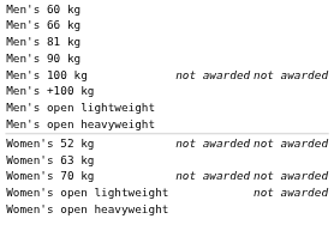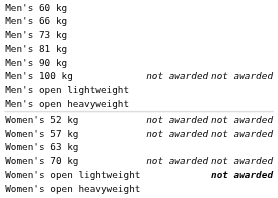 <table>
 <tr>
 <td>Men's 60 kg</td>
 <td nowrap></td>
 <td></td>
 <td></td>
 </tr>
 <tr>
 <td rowspan=2>Men's 66 kg</td>
 <td rowspan=2></td>
 <td rowspan=2></td>
 <td></td>
 </tr>
 <tr>
+<td></td>
+</tr>
+<tr>
+<td>Men's 73 kg</td>
+<td></td>
+<td></td>
 <td></td>
 </tr>
 <tr>
 <td>Men's 81 kg</td>
 <td></td>
 <td></td>
 <td></td>
 </tr>
 <tr>
 <td rowspan=2>Men's 90 kg</td>
 <td rowspan=2></td>
 <td rowspan=2></td>
 <td></td>
 </tr>
 <tr>
 <td></td>
 </tr>
 <tr>
 <td>Men's 100 kg</td>
 <td></td>
 <td><em>not awarded</em></td>
 <td><em>not awarded</em></td>
-</tr>
-<tr>
-<td>Men's +100 kg</td>
-<td></td>
-<td></td>
-<td nowrap></td>
 </tr>
 <tr>
 <td rowspan=2>Men's open lightweight</td>
 <td rowspan=2></td>
 <td rowspan=2></td>
 <td></td>
 </tr>
 <tr>
 <td></td>
 </tr>
 <tr>
 <td rowspan=2>Men's open heavyweight</td>
 <td rowspan=2></td>
 <td rowspan=2></td>
 <td></td>
 </tr>
 <tr>
 <td></td>
 </tr>
 <tr bgcolor=#dddddd>
 <td colspan=4></td>
 </tr>
 <tr>
 <td>Women's 52 kg</td>
 <td></td>
 <td><em>not awarded</em></td>
 <td><em>not awarded</em></td>
 </tr>
 <tr>
+<td>Women's 57 kg</td>
+<td></td>
+<td><em>not awarded</em></td>
+<td><em>not awarded</em></td>
+</tr>
+<tr>
 <td>Women's 63 kg</td>
 <td></td>
 <td></td>
 <td></td>
 </tr>
 <tr>
 <td>Women's 70 kg</td>
 <td></td>
 <td><em>not awarded</em></td>
 <td><em>not awarded</em></td>
 </tr>
 <tr>
 <td>Women's open lightweight</td>
 <td></td>
 <td nowrap></td>
-<td><em>not awarded</em></td>
+<td><strong><em>not awarded</em></strong></td>
 </tr>
 <tr>
 <td rowspan=2>Women's open heavyweight</td>
 <td rowspan=2></td>
 <td rowspan=2></td>
 <td></td>
 </tr>
 <tr>
 <td></td>
 </tr>
 </table>
